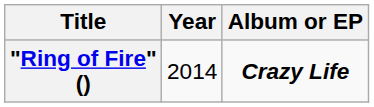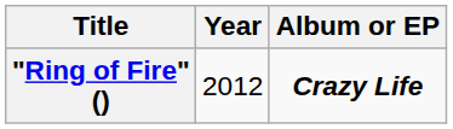 <table class="wikitable plainrowheaders" style="text-align:center;">
 <tr>
 <th scope="col">Title</th>
 <th scope="col">Year</th>
 <th scope="col">Album or EP</th>
 </tr>
 <tr>
 <th scope="row">"<a href='#'>Ring of Fire</a>"<br>()</th>
-<td>2014</td>
+<td>2012</td>
 <td><strong><em>Crazy Life</em></strong></td>
 </tr>
 </table>
